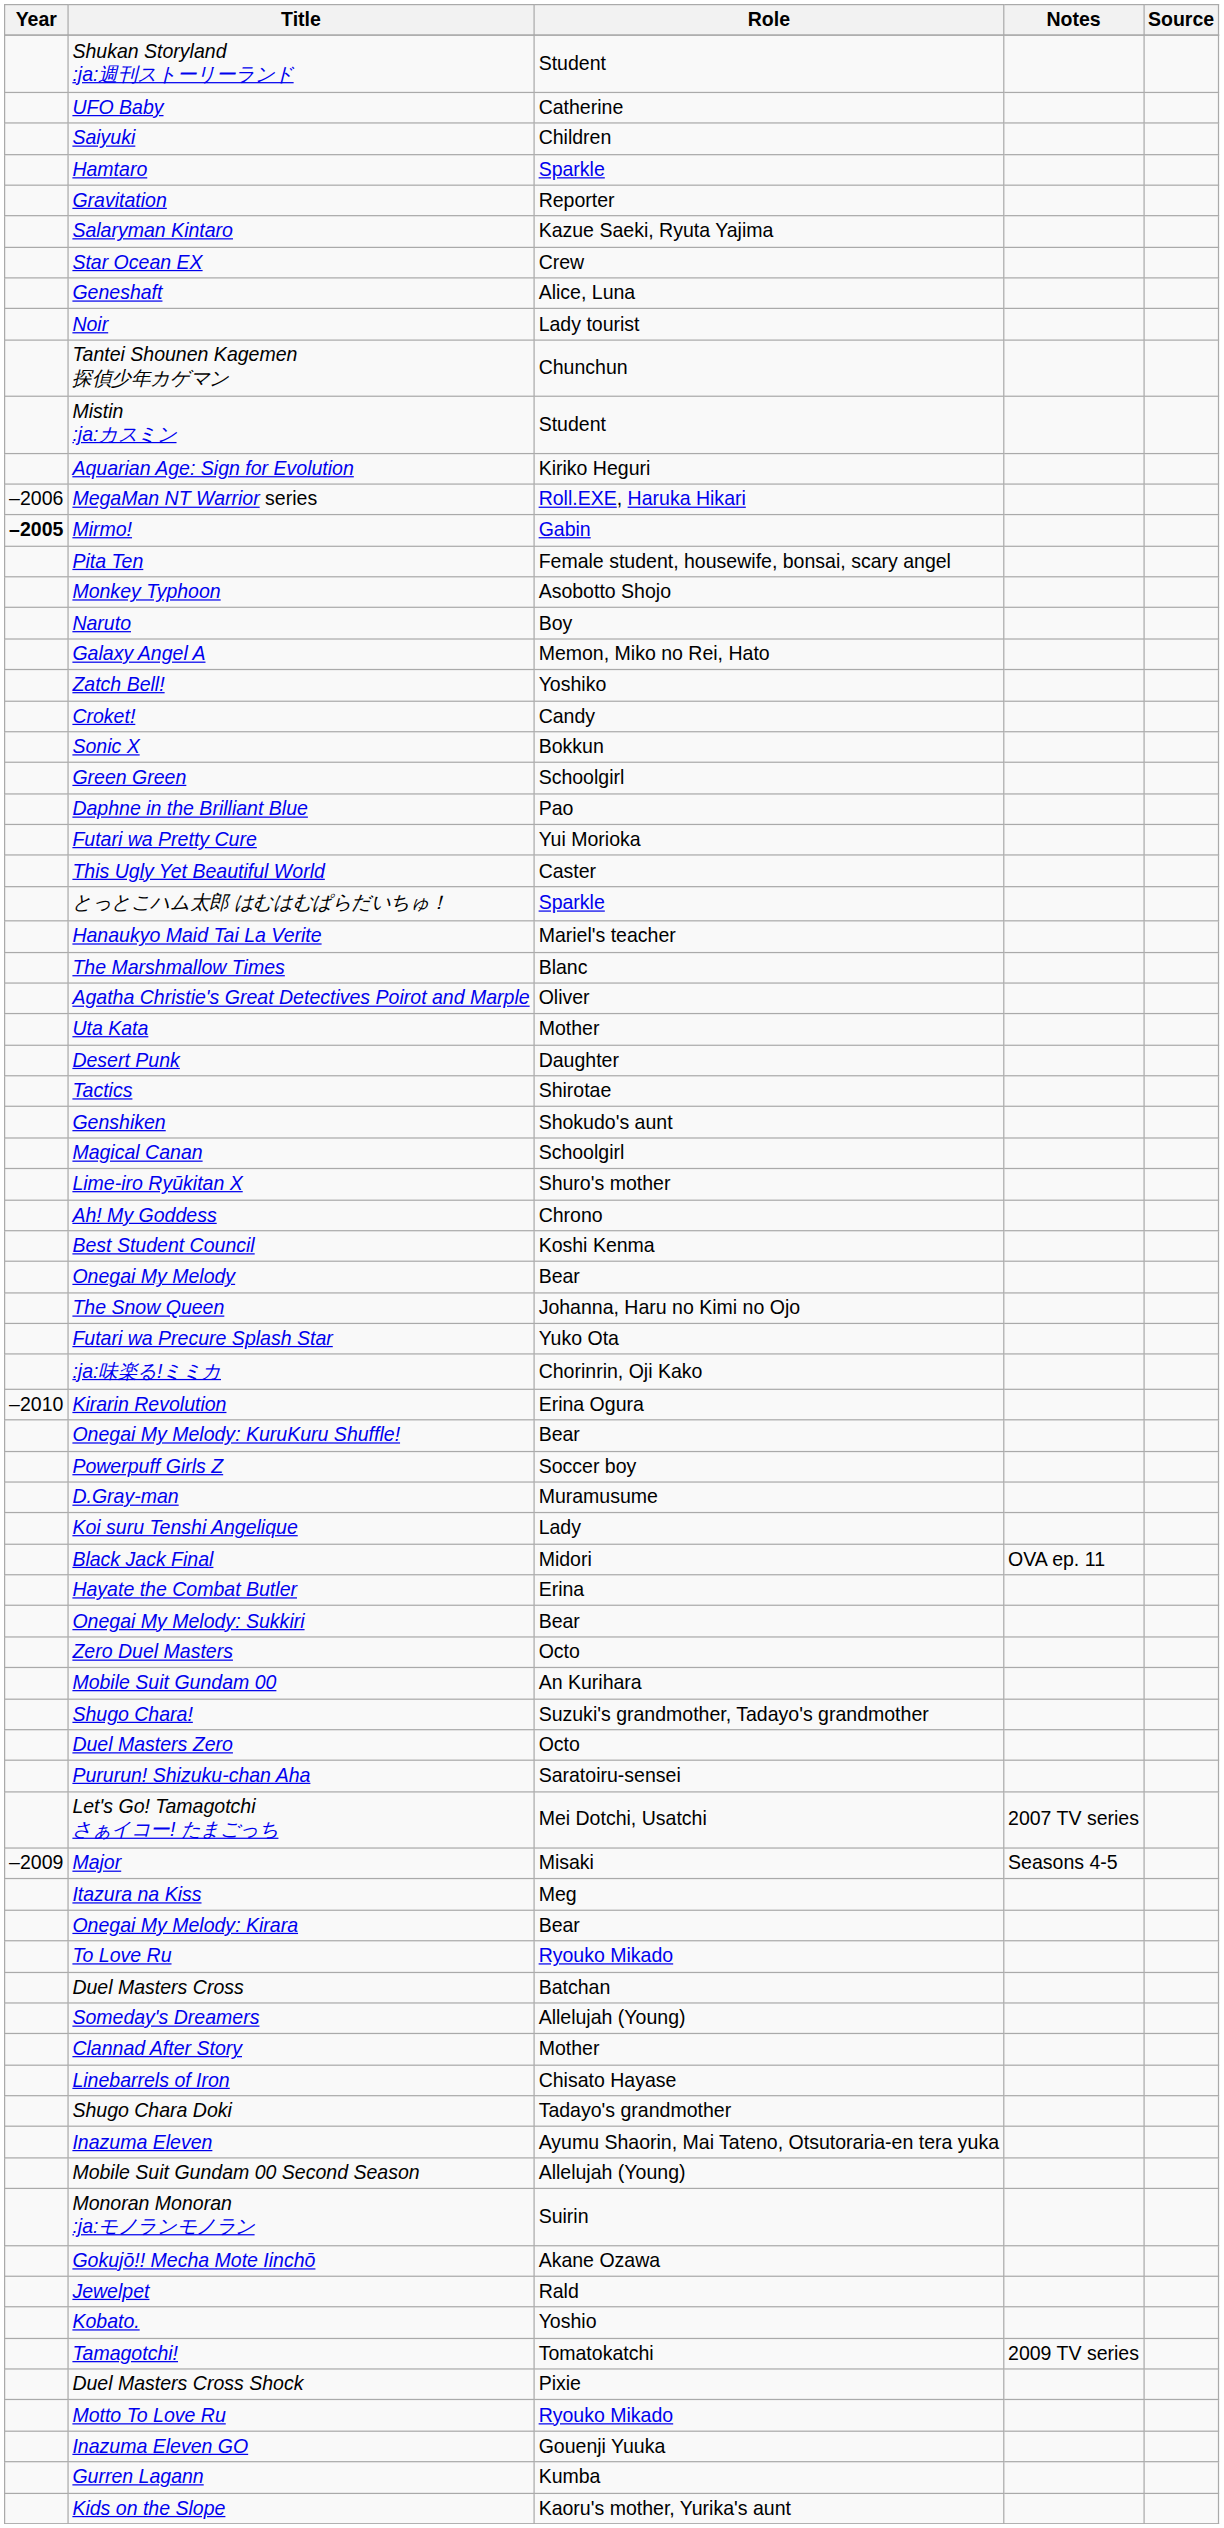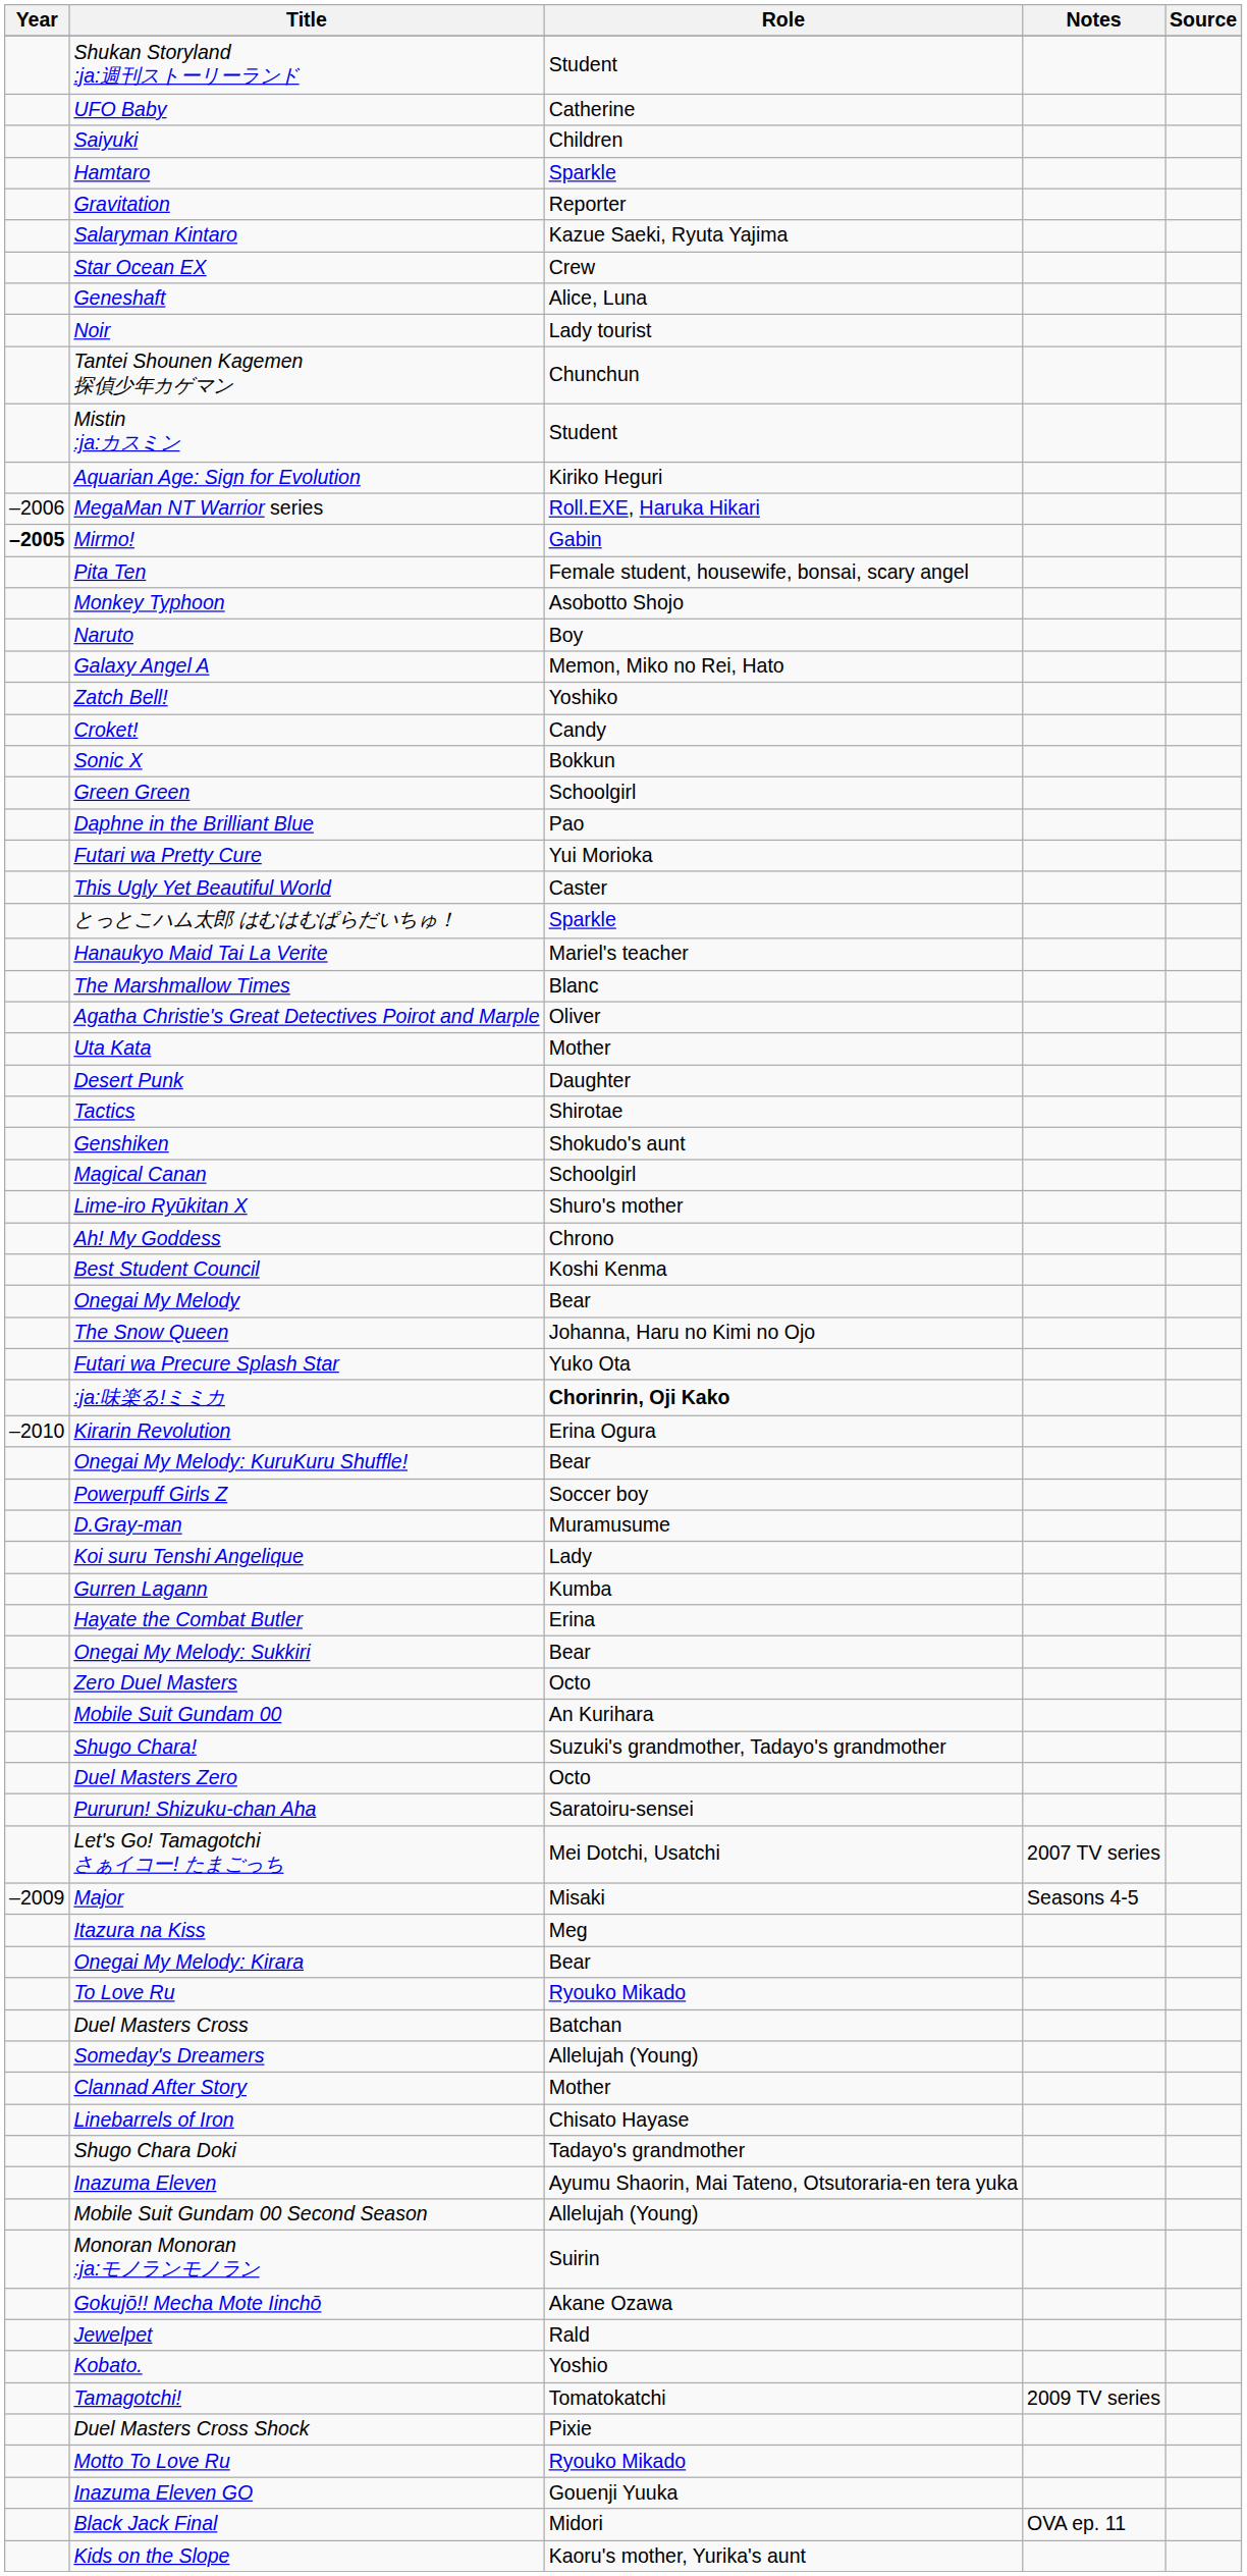 <table class="wikitable sortable plainrowheaders">
 <tr>
 <th>Year</th>
 <th>Title</th>
 <th>Role</th>
 <th class="unsortable">Notes</th>
 <th class="unsortable">Source</th>
 </tr>
 <tr>
 </tr>
 <tr>
 <td></td>
 <td><em>Shukan Storyland<br><a href='#'>:ja:週刊ストーリーランド</a></em></td>
 <td>Student</td>
 <td></td>
 <td></td>
 </tr>
 <tr>
 <td></td>
 <td><em><a href='#'>UFO Baby</a></em></td>
 <td>Catherine</td>
 <td></td>
 <td></td>
 </tr>
 <tr>
 <td></td>
 <td><em><a href='#'>Saiyuki</a></em></td>
 <td>Children</td>
 <td></td>
 <td></td>
 </tr>
 <tr>
 <td></td>
 <td><em><a href='#'>Hamtaro</a></em></td>
 <td><a href='#'>Sparkle</a></td>
 <td></td>
 <td></td>
 </tr>
 <tr>
 <td></td>
 <td><em><a href='#'>Gravitation</a></em></td>
 <td>Reporter</td>
 <td></td>
 <td></td>
 </tr>
 <tr>
 <td></td>
 <td><em><a href='#'>Salaryman Kintaro</a></em></td>
 <td>Kazue Saeki, Ryuta Yajima</td>
 <td></td>
 <td></td>
 </tr>
 <tr>
 <td></td>
 <td><em><a href='#'>Star Ocean EX</a></em></td>
 <td>Crew</td>
 <td></td>
 <td></td>
 </tr>
 <tr>
 <td></td>
 <td><em><a href='#'>Geneshaft</a></em></td>
 <td>Alice, Luna</td>
 <td></td>
 <td></td>
 </tr>
 <tr>
 <td></td>
 <td><em><a href='#'>Noir</a></em></td>
 <td>Lady tourist</td>
 <td></td>
 <td></td>
 </tr>
 <tr>
 <td></td>
 <td><em>Tantei Shounen Kagemen<br>探偵少年カゲマン</em></td>
 <td>Chunchun</td>
 <td></td>
 <td></td>
 </tr>
 <tr>
 <td></td>
 <td><em>Mistin<br><a href='#'>:ja:カスミン</a></em></td>
 <td>Student</td>
 <td></td>
 <td></td>
 </tr>
 <tr>
 <td></td>
 <td><em><a href='#'>Aquarian Age: Sign for Evolution</a></em></td>
 <td>Kiriko Heguri</td>
 <td></td>
 <td></td>
 </tr>
 <tr>
 <td>–2006</td>
 <td><em><a href='#'>MegaMan NT Warrior</a></em> series</td>
 <td><a href='#'>Roll.EXE</a>, <a href='#'>Haruka Hikari</a></td>
 <td></td>
 <td></td>
 </tr>
 <tr>
 <td><strong>–2005</strong></td>
 <td><em><a href='#'>Mirmo!</a></em></td>
 <td><a href='#'>Gabin</a></td>
 <td></td>
 <td></td>
 </tr>
 <tr>
 <td></td>
 <td><em><a href='#'>Pita Ten</a></em></td>
 <td>Female student, housewife, bonsai, scary angel</td>
 <td></td>
 <td></td>
 </tr>
 <tr>
 <td></td>
 <td><em><a href='#'>Monkey Typhoon</a></em></td>
 <td>Asobotto Shojo</td>
 <td></td>
 <td></td>
 </tr>
 <tr>
 <td></td>
 <td><em><a href='#'>Naruto</a></em></td>
 <td>Boy</td>
 <td></td>
 <td></td>
 </tr>
 <tr>
 <td></td>
 <td><em><a href='#'>Galaxy Angel A</a></em></td>
 <td>Memon, Miko no Rei, Hato</td>
 <td></td>
 <td></td>
 </tr>
 <tr>
 <td></td>
 <td><em><a href='#'>Zatch Bell!</a></em></td>
 <td>Yoshiko</td>
 <td></td>
 <td></td>
 </tr>
 <tr>
 <td></td>
 <td><em><a href='#'>Croket!</a></em></td>
 <td>Candy</td>
 <td></td>
 <td></td>
 </tr>
 <tr>
 <td></td>
 <td><em><a href='#'>Sonic X</a></em></td>
 <td>Bokkun</td>
 <td></td>
 <td></td>
 </tr>
 <tr>
 <td></td>
 <td><em><a href='#'>Green Green</a></em></td>
 <td>Schoolgirl</td>
 <td></td>
 <td></td>
 </tr>
 <tr>
 <td></td>
 <td><em><a href='#'>Daphne in the Brilliant Blue</a></em></td>
 <td>Pao</td>
 <td></td>
 <td></td>
 </tr>
 <tr>
 <td></td>
 <td><em><a href='#'>Futari wa Pretty Cure</a></em></td>
 <td>Yui Morioka</td>
 <td></td>
 <td></td>
 </tr>
 <tr>
 <td></td>
 <td><em><a href='#'>This Ugly Yet Beautiful World</a></em></td>
 <td>Caster</td>
 <td></td>
 <td></td>
 </tr>
 <tr>
 <td></td>
 <td><em>とっとこハム太郎 はむはむぱらだいちゅ！</em></td>
 <td><a href='#'>Sparkle</a></td>
 <td></td>
 <td></td>
 </tr>
 <tr>
 <td></td>
 <td><em><a href='#'>Hanaukyo Maid Tai La Verite</a></em></td>
 <td>Mariel's teacher</td>
 <td></td>
 <td></td>
 </tr>
 <tr>
 <td></td>
 <td><em><a href='#'>The Marshmallow Times</a></em></td>
 <td>Blanc</td>
 <td></td>
 <td></td>
 </tr>
 <tr>
 <td></td>
 <td><em><a href='#'>Agatha Christie's Great Detectives Poirot and Marple</a></em></td>
 <td>Oliver</td>
 <td></td>
 <td></td>
 </tr>
 <tr>
 <td></td>
 <td><em><a href='#'>Uta Kata</a></em></td>
 <td>Mother</td>
 <td></td>
 <td></td>
 </tr>
 <tr>
 <td></td>
 <td><em><a href='#'>Desert Punk</a></em></td>
 <td>Daughter</td>
 <td></td>
 <td></td>
 </tr>
 <tr>
 <td></td>
 <td><em><a href='#'>Tactics</a></em></td>
 <td>Shirotae</td>
 <td></td>
 <td></td>
 </tr>
 <tr>
 <td></td>
 <td><em><a href='#'>Genshiken</a></em></td>
 <td>Shokudo's aunt</td>
 <td></td>
 <td></td>
 </tr>
 <tr>
 <td></td>
 <td><em><a href='#'>Magical Canan</a></em></td>
 <td>Schoolgirl</td>
 <td></td>
 <td></td>
 </tr>
 <tr>
 <td></td>
 <td><em><a href='#'>Lime-iro Ryūkitan X</a></em></td>
 <td>Shuro's mother</td>
 <td></td>
 <td></td>
 </tr>
 <tr>
 <td></td>
 <td><em><a href='#'>Ah! My Goddess</a></em></td>
 <td>Chrono</td>
 <td></td>
 <td></td>
 </tr>
 <tr>
 <td></td>
 <td><em><a href='#'>Best Student Council</a></em></td>
 <td>Koshi Kenma</td>
 <td></td>
 <td></td>
 </tr>
 <tr>
 <td></td>
 <td><em><a href='#'>Onegai My Melody</a></em></td>
 <td>Bear</td>
 <td></td>
 <td></td>
 </tr>
 <tr>
 <td></td>
 <td><em><a href='#'>The Snow Queen</a></em></td>
 <td>Johanna, Haru no Kimi no Ojo</td>
 <td></td>
 <td></td>
 </tr>
 <tr>
 <td></td>
 <td><em><a href='#'>Futari wa Precure Splash Star</a></em></td>
 <td>Yuko Ota</td>
 <td></td>
 <td></td>
 </tr>
 <tr>
 <td></td>
 <td><em><a href='#'>:ja:味楽る!ミミカ</a></em></td>
-<td>Chorinrin, Oji Kako</td>
+<td><strong>Chorinrin, Oji Kako</strong></td>
 <td></td>
 <td></td>
 </tr>
 <tr>
 <td>–2010</td>
 <td><em><a href='#'>Kirarin Revolution</a></em></td>
 <td>Erina Ogura</td>
 <td></td>
 <td></td>
 </tr>
 <tr>
 <td></td>
 <td><em><a href='#'>Onegai My Melody: KuruKuru Shuffle!</a></em></td>
 <td>Bear</td>
 <td></td>
 <td></td>
 </tr>
 <tr>
 <td></td>
 <td><em><a href='#'>Powerpuff Girls Z</a></em></td>
 <td>Soccer boy</td>
 <td></td>
 <td></td>
 </tr>
 <tr>
 <td></td>
 <td><em><a href='#'>D.Gray-man</a></em></td>
 <td>Muramusume</td>
 <td></td>
 <td></td>
 </tr>
 <tr>
 <td></td>
 <td><em><a href='#'>Koi suru Tenshi Angelique</a></em></td>
 <td>Lady</td>
 <td></td>
 <td></td>
 </tr>
 <tr>
 <td></td>
-<td><em><a href='#'>Black Jack Final</a></em></td>
-<td>Midori</td>
-<td>OVA ep. 11</td>
+<td><em><a href='#'>Gurren Lagann</a></em></td>
+<td>Kumba</td>
+<td></td>
 <td></td>
 </tr>
 <tr>
 <td></td>
 <td><em><a href='#'>Hayate the Combat Butler</a></em></td>
 <td>Erina</td>
 <td></td>
 <td></td>
 </tr>
 <tr>
 <td></td>
 <td><em><a href='#'>Onegai My Melody: Sukkiri</a></em></td>
 <td>Bear</td>
 <td></td>
 <td></td>
 </tr>
 <tr>
 <td></td>
 <td><em><a href='#'>Zero Duel Masters</a></em></td>
 <td>Octo</td>
 <td></td>
 <td></td>
 </tr>
 <tr>
 <td></td>
 <td><em><a href='#'>Mobile Suit Gundam 00</a></em></td>
 <td>An Kurihara</td>
 <td></td>
 <td></td>
 </tr>
 <tr>
 <td></td>
 <td><em><a href='#'>Shugo Chara!</a></em></td>
 <td>Suzuki's grandmother, Tadayo's grandmother</td>
 <td></td>
 <td></td>
 </tr>
 <tr>
 <td></td>
 <td><em><a href='#'>Duel Masters Zero</a></em></td>
 <td>Octo</td>
 <td></td>
 <td></td>
 </tr>
 <tr>
 <td></td>
 <td><em><a href='#'>Pururun! Shizuku-chan Aha</a></em></td>
 <td>Saratoiru-sensei</td>
 <td></td>
 <td></td>
 </tr>
 <tr>
 <td></td>
 <td><em>Let's Go! Tamagotchi<br><a href='#'>さぁイコー! たまごっち</a></em></td>
 <td>Mei Dotchi, Usatchi</td>
 <td>2007 TV series</td>
 <td></td>
 </tr>
 <tr>
 <td>–2009</td>
 <td><em><a href='#'>Major</a></em></td>
 <td>Misaki</td>
 <td>Seasons 4-5</td>
 <td></td>
 </tr>
 <tr>
 <td></td>
 <td><em><a href='#'>Itazura na Kiss</a></em></td>
 <td>Meg</td>
 <td></td>
 <td></td>
 </tr>
 <tr>
 <td></td>
 <td><em><a href='#'>Onegai My Melody: Kirara</a></em></td>
 <td>Bear</td>
 <td></td>
 <td></td>
 </tr>
 <tr>
 <td></td>
 <td><em><a href='#'>To Love Ru</a></em></td>
 <td><a href='#'>Ryouko Mikado</a></td>
 <td></td>
 <td></td>
 </tr>
 <tr>
 <td></td>
 <td><em>Duel Masters Cross</em></td>
 <td>Batchan</td>
 <td></td>
 <td></td>
 </tr>
 <tr>
 <td></td>
 <td><em><a href='#'>Someday's Dreamers</a></em></td>
 <td>Allelujah (Young)</td>
 <td></td>
 <td></td>
 </tr>
 <tr>
 <td></td>
 <td><em><a href='#'>Clannad After Story</a></em></td>
 <td>Mother</td>
 <td></td>
 <td></td>
 </tr>
 <tr>
 <td></td>
 <td><em><a href='#'>Linebarrels of Iron</a></em></td>
 <td>Chisato Hayase</td>
 <td></td>
 <td></td>
 </tr>
 <tr>
 <td></td>
 <td><em>Shugo Chara Doki</em></td>
 <td>Tadayo's grandmother</td>
 <td></td>
 <td></td>
 </tr>
 <tr>
 <td></td>
 <td><em><a href='#'>Inazuma Eleven</a></em></td>
 <td>Ayumu Shaorin, Mai Tateno, Otsutoraria-en tera yuka</td>
 <td></td>
 <td></td>
 </tr>
 <tr>
 <td></td>
 <td><em>Mobile Suit Gundam 00 Second Season</em></td>
 <td>Allelujah (Young)</td>
 <td></td>
 <td></td>
 </tr>
 <tr>
 <td></td>
 <td><em>Monoran Monoran<br><a href='#'>:ja:モノランモノラン</a></em></td>
 <td>Suirin</td>
 <td></td>
 <td></td>
 </tr>
 <tr>
 <td></td>
 <td><em><a href='#'>Gokujō!! Mecha Mote Iinchō</a></em></td>
 <td>Akane Ozawa</td>
 <td></td>
 <td></td>
 </tr>
 <tr>
 <td></td>
 <td><em><a href='#'>Jewelpet</a></em></td>
 <td>Rald</td>
 <td></td>
 <td></td>
 </tr>
 <tr>
 <td></td>
 <td><em><a href='#'>Kobato.</a></em></td>
 <td>Yoshio</td>
 <td></td>
 <td></td>
 </tr>
 <tr>
 <td></td>
 <td><em><a href='#'>Tamagotchi!</a></em></td>
 <td>Tomatokatchi</td>
 <td>2009 TV series</td>
 <td></td>
 </tr>
 <tr>
 <td></td>
 <td><em>Duel Masters Cross Shock</em></td>
 <td>Pixie</td>
 <td></td>
 <td></td>
 </tr>
 <tr>
 <td></td>
 <td><em><a href='#'>Motto To Love Ru</a></em></td>
 <td><a href='#'>Ryouko Mikado</a></td>
 <td></td>
 <td></td>
 </tr>
 <tr>
 <td></td>
 <td><em><a href='#'>Inazuma Eleven GO</a></em></td>
 <td>Gouenji Yuuka</td>
 <td></td>
 <td></td>
 </tr>
 <tr>
 <td></td>
-<td><em><a href='#'>Gurren Lagann</a></em></td>
-<td>Kumba</td>
-<td></td>
+<td><em><a href='#'>Black Jack Final</a></em></td>
+<td>Midori</td>
+<td>OVA ep. 11</td>
 <td></td>
 </tr>
 <tr>
 <td></td>
 <td><em><a href='#'>Kids on the Slope</a></em></td>
 <td>Kaoru's mother, Yurika's aunt</td>
 <td></td>
 <td></td>
 </tr>
 <tr>
 </tr>
 </table>
